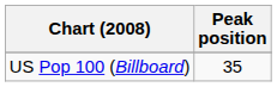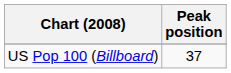 <table class="wikitable sortable">
 <tr>
 <th>Chart (2008)</th>
 <th>Peak<br>position</th>
 </tr>
 <tr>
 </tr>
 <tr>
 </tr>
 <tr>
 </tr>
 <tr>
 </tr>
 <tr>
 </tr>
 <tr>
 </tr>
 <tr>
 <td>US <a href='#'>Pop 100</a> (<em><a href='#'>Billboard</a></em>)</td>
-<td style="text-align:center;">35</td>
+<td style="text-align:center;">37</td>
 </tr>
 </table>
